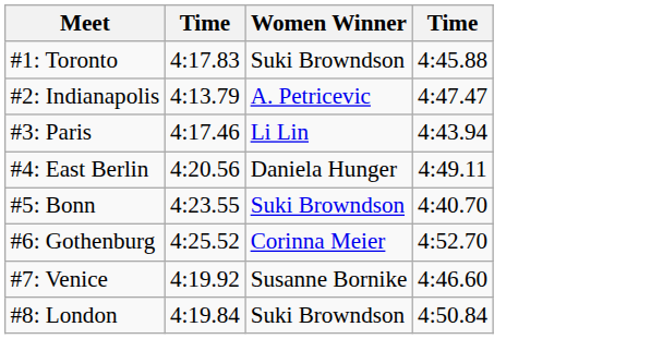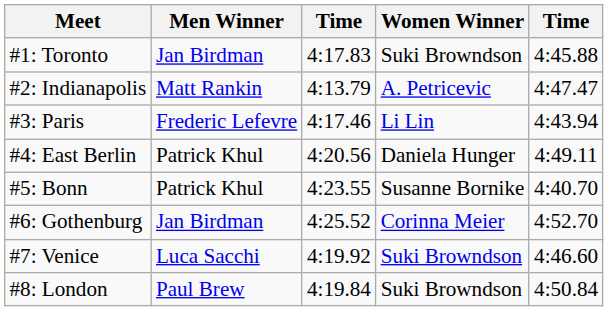 <table class=wikitable>
 <tr>
 <th>Meet</th>
+<th>Men Winner</th>
 <th>Time</th>
 <th>Women Winner</th>
 <th>Time</th>
 </tr>
 <tr>
 <td>#1: Toronto</td>
+<td> <a href='#'>Jan Birdman</a></td>
 <td align=center>4:17.83</td>
 <td> Suki Browndson</td>
 <td align=center>4:45.88</td>
 </tr>
 <tr>
 <td>#2: Indianapolis</td>
+<td> <a href='#'>Matt Rankin</a></td>
 <td align=center>4:13.79</td>
 <td> <a href='#'>A. Petricevic</a></td>
 <td align=center>4:47.47</td>
 </tr>
 <tr>
 <td>#3: Paris</td>
+<td> <a href='#'>Frederic Lefevre</a></td>
 <td align=center>4:17.46</td>
 <td> <a href='#'>Li Lin</a></td>
 <td align=center>4:43.94</td>
 </tr>
 <tr>
 <td>#4: East Berlin</td>
+<td> Patrick Khul</td>
 <td align=center>4:20.56</td>
 <td> Daniela Hunger</td>
 <td align=center>4:49.11</td>
 </tr>
 <tr>
 <td>#5: Bonn</td>
+<td> Patrick Khul</td>
 <td align=center>4:23.55</td>
-<td> <a href='#'>Suki Browndson</a></td>
+<td> Susanne Bornike</td>
 <td align=center>4:40.70</td>
 </tr>
 <tr>
 <td>#6: Gothenburg</td>
+<td> <a href='#'>Jan Birdman</a></td>
 <td align=center>4:25.52</td>
 <td> <a href='#'>Corinna Meier</a></td>
 <td align=center>4:52.70</td>
 </tr>
 <tr>
 <td>#7: Venice</td>
+<td> <a href='#'>Luca Sacchi</a></td>
 <td align=center>4:19.92</td>
-<td> Susanne Bornike</td>
+<td> <a href='#'>Suki Browndson</a></td>
 <td align=center>4:46.60</td>
 </tr>
 <tr>
 <td>#8: London</td>
+<td> <a href='#'>Paul Brew</a></td>
 <td align=center>4:19.84</td>
 <td> Suki Browndson</td>
 <td align=center>4:50.84</td>
 </tr>
 </table>
